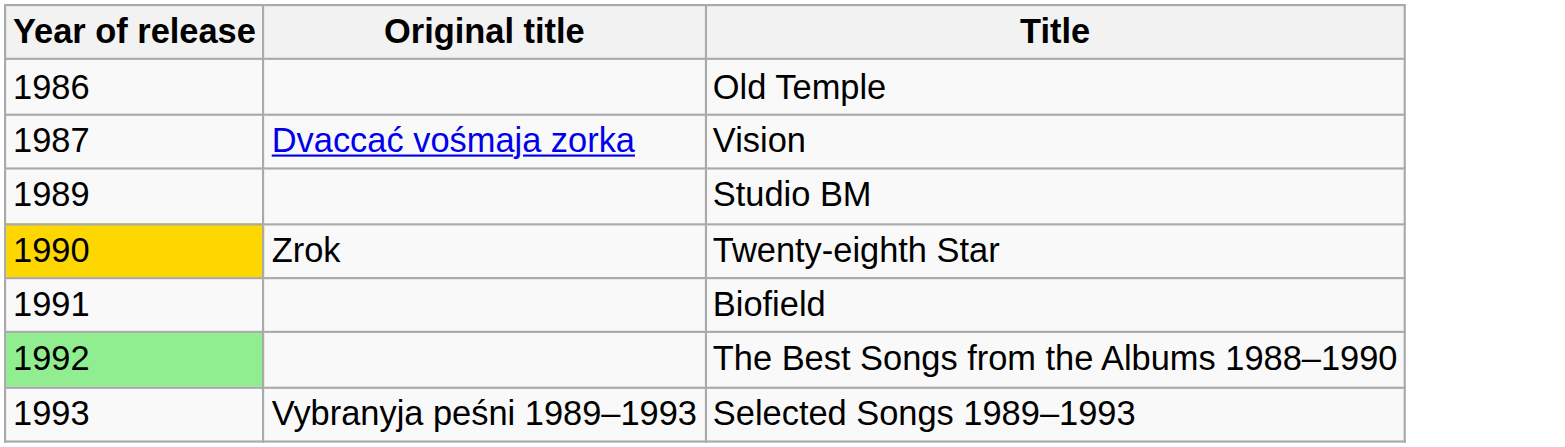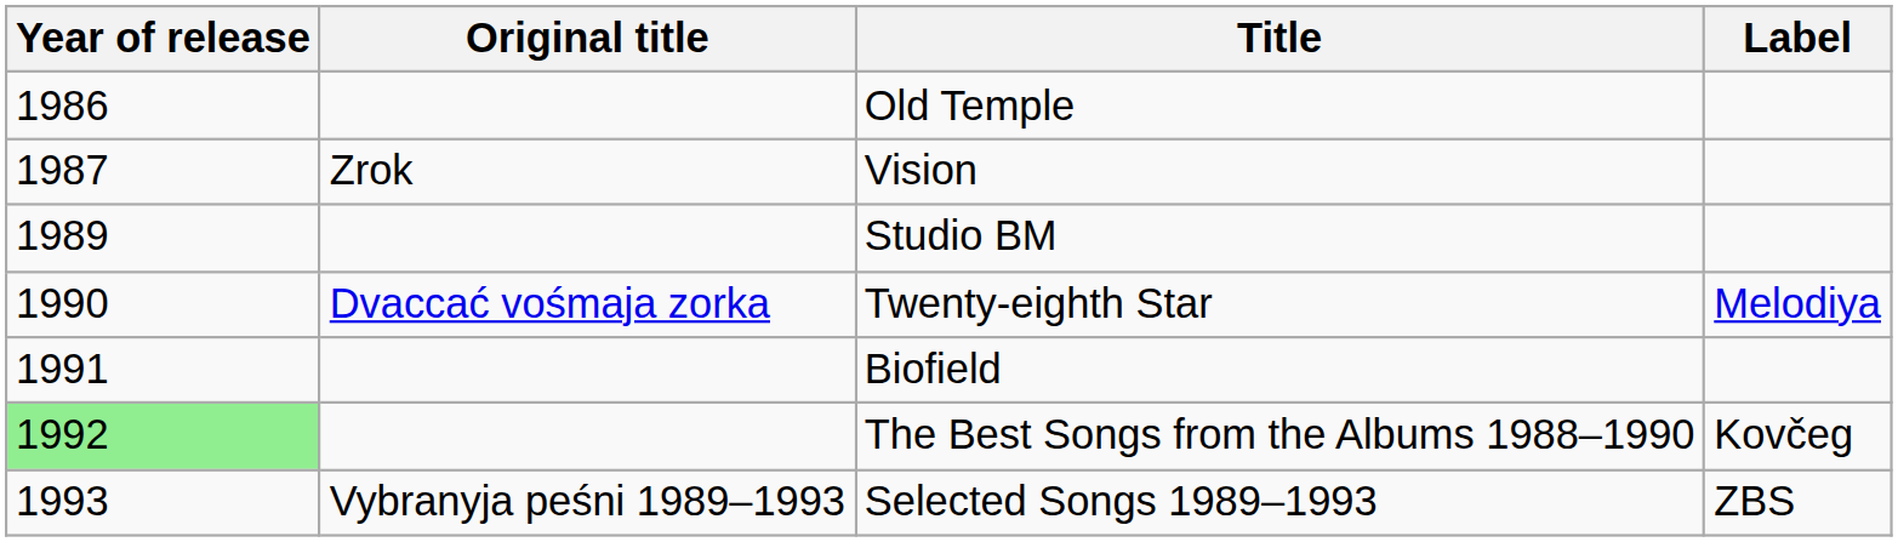 <table class="wikitable">
 <tr>
 <th>Year of release</th>
 <th>Original title</th>
 <th>Title</th>
+<th>Label</th>
 </tr>
 <tr>
 <td>1986</td>
 <td></td>
 <td>Old Temple</td>
+<td></td>
 </tr>
 <tr>
 <td>1987</td>
-<td><a href='#'>Dvaccać vośmaja zorka</a></td>
+<td>Zrok</td>
 <td>Vision</td>
+<td></td>
 </tr>
 <tr>
 <td>1989</td>
 <td></td>
 <td>Studio BM</td>
+<td></td>
 </tr>
 <tr>
-<td style="background: gold;">1990</td>
-<td>Zrok</td>
+<td>1990</td>
+<td><a href='#'>Dvaccać vośmaja zorka</a></td>
 <td>Twenty-eighth Star</td>
+<td><a href='#'>Melodiya</a></td>
 </tr>
 <tr>
 <td>1991</td>
 <td></td>
 <td>Biofield</td>
+<td></td>
 </tr>
 <tr>
 <td style="background: lightgreen;">1992</td>
 <td></td>
 <td>The Best Songs from the Albums 1988–1990</td>
+<td>Kovčeg</td>
 </tr>
 <tr>
 <td>1993</td>
 <td>Vybranyja peśni 1989–1993</td>
 <td>Selected Songs 1989–1993</td>
+<td>ZBS</td>
 </tr>
 </table>
